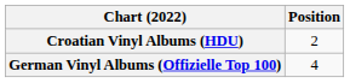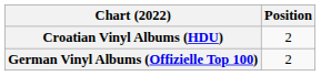 <table class="wikitable sortable plainrowheaders" style="text-align:center">
 <tr>
 <th scope="col">Chart (2022)</th>
 <th scope="col">Position</th>
 </tr>
 <tr>
 <th scope="row">Croatian Vinyl Albums (<a href='#'>HDU</a>)</th>
 <td>2</td>
 </tr>
 <tr>
 <th scope="row">German Vinyl Albums (<a href='#'>Offizielle Top 100</a>)</th>
-<td>4</td>
+<td>2</td>
 </tr>
 </table>
